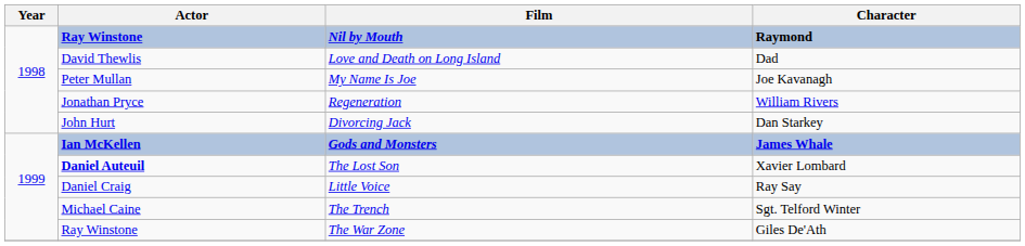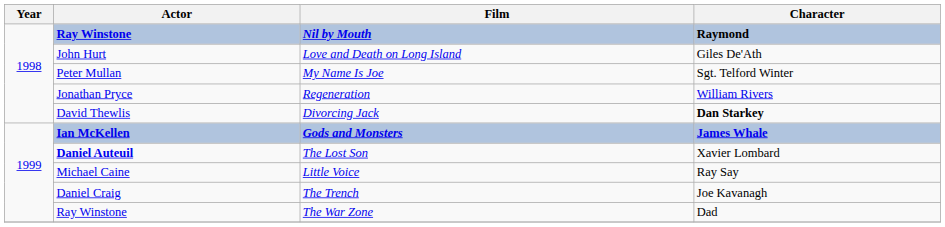 <table class="wikitable" width="95%" cellpadding="5">
 <tr>
 <th width="5%">Year</th>
 <th width="25%">Actor</th>
 <th width="40%">Film</th>
 <th width="25%">Character</th>
 </tr>
 <tr>
 <td rowspan="5" style="text-align:center;"><a href='#'>1998</a><br><br></td>
 <td style="background:#B0C4DE"><strong><a href='#'>Ray Winstone</a></strong></td>
 <td style="background:#B0C4DE"><strong><em><a href='#'>Nil by Mouth</a></em></strong></td>
 <td style="background:#B0C4DE"><strong>Raymond</strong></td>
 </tr>
 <tr>
-<td><a href='#'>David Thewlis</a></td>
+<td><a href='#'>John Hurt</a></td>
 <td><em><a href='#'>Love and Death on Long Island</a></em></td>
-<td>Dad</td>
+<td>Giles De'Ath</td>
 </tr>
 <tr>
 <td><a href='#'>Peter Mullan</a></td>
 <td><em><a href='#'>My Name Is Joe</a></em></td>
-<td>Joe Kavanagh</td>
+<td>Sgt. Telford Winter</td>
 </tr>
 <tr>
 <td><a href='#'>Jonathan Pryce</a></td>
 <td><em><a href='#'>Regeneration</a></em></td>
 <td><a href='#'>William Rivers</a></td>
 </tr>
 <tr>
-<td><a href='#'>John Hurt</a></td>
+<td><a href='#'>David Thewlis</a></td>
 <td><em><a href='#'>Divorcing Jack</a></em></td>
-<td>Dan Starkey</td>
+<td><strong>Dan Starkey</strong></td>
 </tr>
 <tr>
 <td rowspan="5" style="text-align:center;"><a href='#'>1999</a><br><br></td>
 <td style="background:#B0C4DE"><strong><a href='#'>Ian McKellen</a></strong></td>
 <td style="background:#B0C4DE"><strong><em><a href='#'>Gods and Monsters</a></em></strong></td>
 <td style="background:#B0C4DE"><strong><a href='#'>James Whale</a></strong></td>
 </tr>
 <tr>
 <td><strong><a href='#'>Daniel Auteuil</a></strong></td>
 <td><em><a href='#'>The Lost Son</a></em></td>
 <td>Xavier Lombard</td>
 </tr>
 <tr>
-<td><a href='#'>Daniel Craig</a></td>
+<td><a href='#'>Michael Caine</a></td>
 <td><em><a href='#'>Little Voice</a></em></td>
 <td>Ray Say</td>
 </tr>
 <tr>
-<td><a href='#'>Michael Caine</a></td>
+<td><a href='#'>Daniel Craig</a></td>
 <td><em><a href='#'>The Trench</a></em></td>
-<td>Sgt. Telford Winter</td>
+<td>Joe Kavanagh</td>
 </tr>
 <tr>
 <td><a href='#'>Ray Winstone</a></td>
 <td><em><a href='#'>The War Zone</a></em></td>
-<td>Giles De'Ath</td>
+<td>Dad</td>
 </tr>
 <tr>
 </tr>
 </table>
